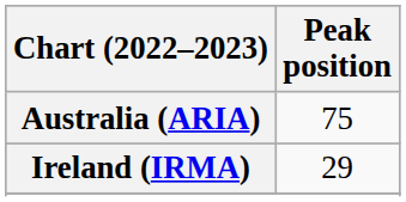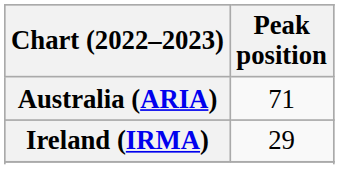 <table class="wikitable sortable plainrowheaders" style="text-align:center">
 <tr>
 <th scope="col">Chart (2022–2023)</th>
 <th scope="col">Peak<br>position</th>
 </tr>
 <tr>
 <th scope="row">Australia (<a href='#'>ARIA</a>)</th>
-<td>75</td>
+<td>71</td>
 </tr>
 <tr>
 <th scope="row">Ireland (<a href='#'>IRMA</a>)</th>
 <td>29</td>
 </tr>
 <tr>
 </tr>
 <tr>
 </tr>
 <tr>
 </tr>
 </table>
